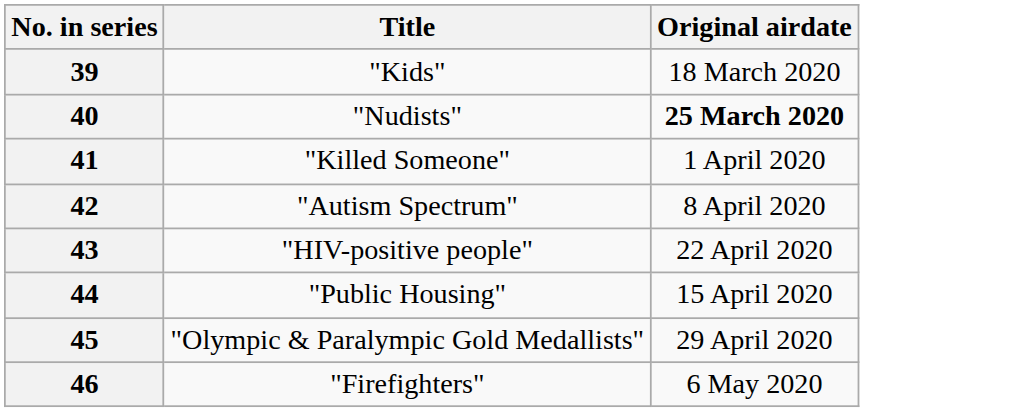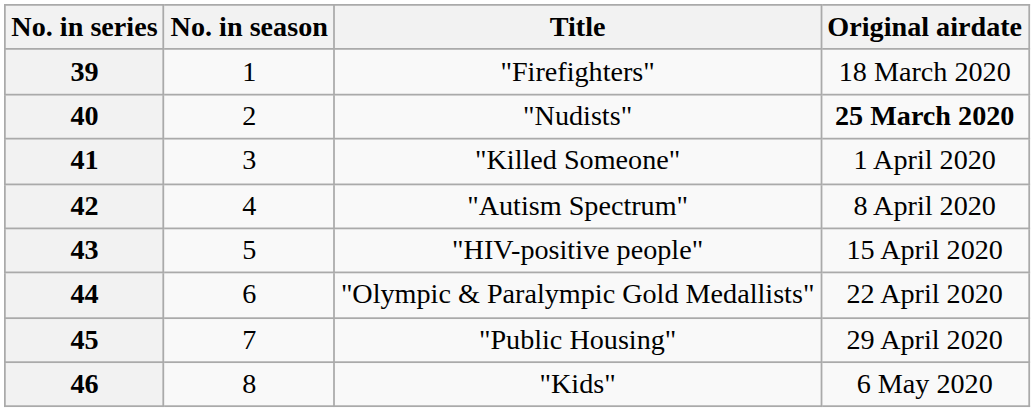 <table class="wikitable plainrowheaders" style="text-align:center;">
 <tr>
 <th>No. in series</th>
+<th>No. in season</th>
 <th>Title</th>
 <th>Original airdate</th>
 </tr>
 <tr>
 <th>39</th>
-<td>"Kids"</td>
+<td>1</td>
+<td>"Firefighters"</td>
 <td>18 March 2020</td>
 </tr>
 <tr>
 <th>40</th>
+<td>2</td>
 <td>"Nudists"</td>
 <td><strong>25 March 2020</strong></td>
 </tr>
 <tr>
 <th>41</th>
+<td>3</td>
 <td>"Killed Someone"</td>
 <td>1 April 2020</td>
 </tr>
 <tr>
 <th>42</th>
+<td>4</td>
 <td>"Autism Spectrum"</td>
 <td>8 April 2020</td>
 </tr>
 <tr>
 <th>43</th>
+<td>5</td>
 <td>"HIV-positive people"</td>
+<td>15 April 2020</td>
+</tr>
+<tr>
+<th>44</th>
+<td>6</td>
+<td>"Olympic & Paralympic Gold Medallists"</td>
 <td>22 April 2020</td>
 </tr>
 <tr>
-<th>44</th>
+<th>45</th>
+<td>7</td>
 <td>"Public Housing"</td>
-<td>15 April 2020</td>
-</tr>
-<tr>
-<th>45</th>
-<td>"Olympic & Paralympic Gold Medallists"</td>
 <td>29 April 2020</td>
 </tr>
 <tr>
 <th>46</th>
-<td>"Firefighters"</td>
+<td>8</td>
+<td>"Kids"</td>
 <td>6 May 2020</td>
 </tr>
 </table>
